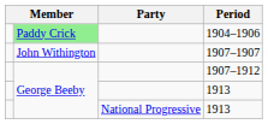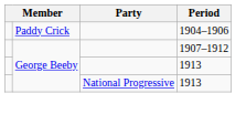 <table class="wikitable">
 <tr>
 <th colspan="2">Member</th>
 <th>Party</th>
 <th>Period</th>
 </tr>
 <tr>
 <td> </td>
-<td style="background: lightgreen;"><a href='#'>Paddy Crick</a></td>
+<td><a href='#'>Paddy Crick</a></td>
 <td></td>
 <td>1904–1906</td>
-</tr>
-<tr>
-<td> </td>
-<td><a href='#'>John Withington</a></td>
-<td></td>
-<td>1907–1907</td>
 </tr>
 <tr>
 <td> </td>
 <td rowspan="3"><a href='#'>George Beeby</a></td>
 <td></td>
 <td>1907–1912</td>
 </tr>
 <tr>
 <td> </td>
 <td></td>
 <td>1913</td>
 </tr>
 <tr>
 <td> </td>
 <td><a href='#'>National Progressive</a></td>
 <td>1913</td>
 </tr>
 </table>
